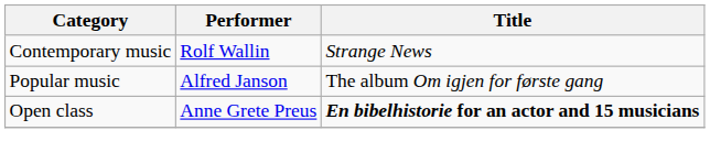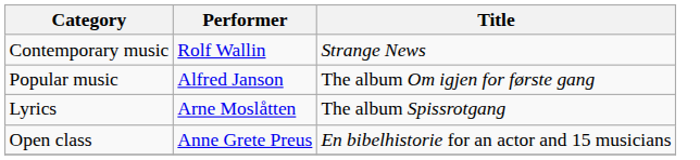 <table class="wikitable">
 <tr>
 <th>Category</th>
 <th>Performer</th>
 <th>Title</th>
 </tr>
 <tr -->
 <td>Contemporary music</td>
 <td><a href='#'>Rolf Wallin</a></td>
 <td><em>Strange News</em></td>
 </tr>
 <tr -->
 <td>Popular music</td>
 <td><a href='#'>Alfred Janson</a></td>
 <td>The album <em>Om igjen for første gang</em></td>
 </tr>
 <tr -->
+<td>Lyrics</td>
+<td><a href='#'>Arne Moslåtten</a></td>
+<td>The album <em>Spissrotgang</em></td>
+</tr>
+<tr -->
 <td>Open class</td>
 <td><a href='#'>Anne Grete Preus</a></td>
-<td><strong><em>En bibelhistorie</em> for an actor and 15 musicians</strong></td>
+<td><em>En bibelhistorie</em> for an actor and 15 musicians</td>
 </tr>
 <tr -->
 </tr>
 </table>
